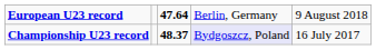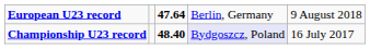 <table class="wikitable">
 <tr>
 <td><strong><a href='#'>European U23 record</a></strong></td>
 <td></td>
 <td><strong>47.64</strong></td>
 <td><a href='#'>Berlin</a>, Germany</td>
 <td>9 August 2018</td>
 </tr>
 <tr>
 <td><strong><a href='#'>Championship U23 record</a></strong></td>
 <td></td>
-<td><strong>48.37</strong></td>
+<td><strong>48.40</strong></td>
 <td style="background: lavender;"><a href='#'>Bydgoszcz</a>, Poland</td>
 <td>16 July 2017</td>
 </tr>
 </table>
